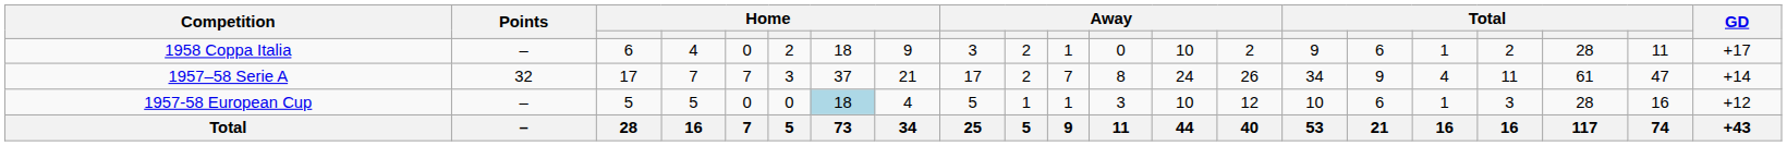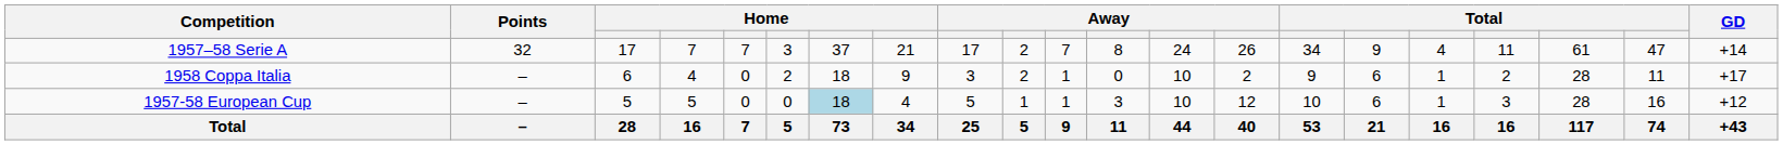 <table class="wikitable" style="font-size:90%;width:100%;margin:auto;clear:both;text-align:center;">
 <tr>
 <th rowspan="2">Competition</th>
 <th rowspan="2">Points</th>
 <th colspan="6">Home</th>
 <th colspan="6">Away</th>
 <th colspan="6">Total</th>
 <th rowspan="2"><a href='#'>GD</a></th>
 </tr>
 <tr>
 <th></th>
 <th></th>
 <th></th>
 <th></th>
 <th></th>
 <th></th>
 <th></th>
 <th></th>
 <th></th>
 <th></th>
 <th></th>
 <th></th>
 <th></th>
 <th></th>
 <th></th>
 <th></th>
 <th></th>
 <th></th>
 </tr>
 <tr>
+<td><a href='#'>1957–58 Serie A</a></td>
+<td>32</td>
+<td>17</td>
+<td>7</td>
+<td>7</td>
+<td>3</td>
+<td>37</td>
+<td>21</td>
+<td>17</td>
+<td>2</td>
+<td>7</td>
+<td>8</td>
+<td>24</td>
+<td>26</td>
+<td>34</td>
+<td>9</td>
+<td>4</td>
+<td>11</td>
+<td>61</td>
+<td>47</td>
+<td>+14</td>
+</tr>
+<tr>
 <td><a href='#'>1958 Coppa Italia</a></td>
 <td>–</td>
 <td>6</td>
 <td>4</td>
 <td>0</td>
 <td>2</td>
 <td>18</td>
 <td>9</td>
 <td>3</td>
 <td>2</td>
 <td>1</td>
 <td>0</td>
 <td>10</td>
 <td>2</td>
 <td>9</td>
 <td>6</td>
 <td>1</td>
 <td>2</td>
 <td>28</td>
 <td>11</td>
 <td>+17</td>
-</tr>
-<tr>
-<td><a href='#'>1957–58 Serie A</a></td>
-<td>32</td>
-<td>17</td>
-<td>7</td>
-<td>7</td>
-<td>3</td>
-<td>37</td>
-<td>21</td>
-<td>17</td>
-<td>2</td>
-<td>7</td>
-<td>8</td>
-<td>24</td>
-<td>26</td>
-<td>34</td>
-<td>9</td>
-<td>4</td>
-<td>11</td>
-<td>61</td>
-<td>47</td>
-<td>+14</td>
 </tr>
 <tr>
 <td><a href='#'>1957-58 European Cup</a></td>
 <td>–</td>
 <td>5</td>
 <td>5</td>
 <td>0</td>
 <td>0</td>
 <td style="background: lightblue;">18</td>
 <td>4</td>
 <td>5</td>
 <td>1</td>
 <td>1</td>
 <td>3</td>
 <td>10</td>
 <td>12</td>
 <td>10</td>
 <td>6</td>
 <td>1</td>
 <td>3</td>
 <td>28</td>
 <td>16</td>
 <td>+12</td>
 </tr>
 <tr>
 <th>Total</th>
 <th>–</th>
 <th>28</th>
 <th>16</th>
 <th>7</th>
 <th>5</th>
 <th>73</th>
 <th>34</th>
 <th>25</th>
 <th>5</th>
 <th>9</th>
 <th>11</th>
 <th>44</th>
 <th>40</th>
 <th>53</th>
 <th>21</th>
 <th>16</th>
 <th>16</th>
 <th>117</th>
 <th>74</th>
 <th>+43</th>
 </tr>
 </table>
